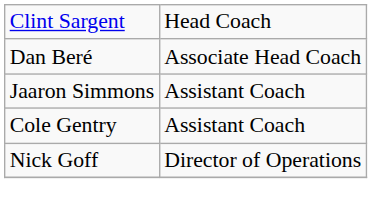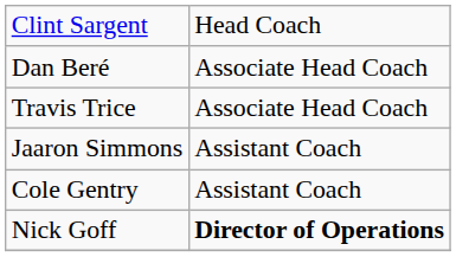 <table class="wikitable">
 <tr>
 <td><a href='#'>Clint Sargent</a></td>
 <td>Head Coach</td>
 </tr>
 <tr>
 <td>Dan Beré</td>
+<td>Associate Head Coach</td>
+</tr>
+<tr>
+<td>Travis Trice</td>
 <td>Associate Head Coach</td>
 </tr>
 <tr>
 <td>Jaaron Simmons</td>
 <td>Assistant Coach</td>
 </tr>
 <tr>
 <td>Cole Gentry</td>
 <td>Assistant Coach</td>
 </tr>
 <tr>
 <td>Nick Goff</td>
-<td>Director of Operations</td>
+<td><strong>Director of Operations</strong></td>
 </tr>
 <tr>
 </tr>
 </table>
